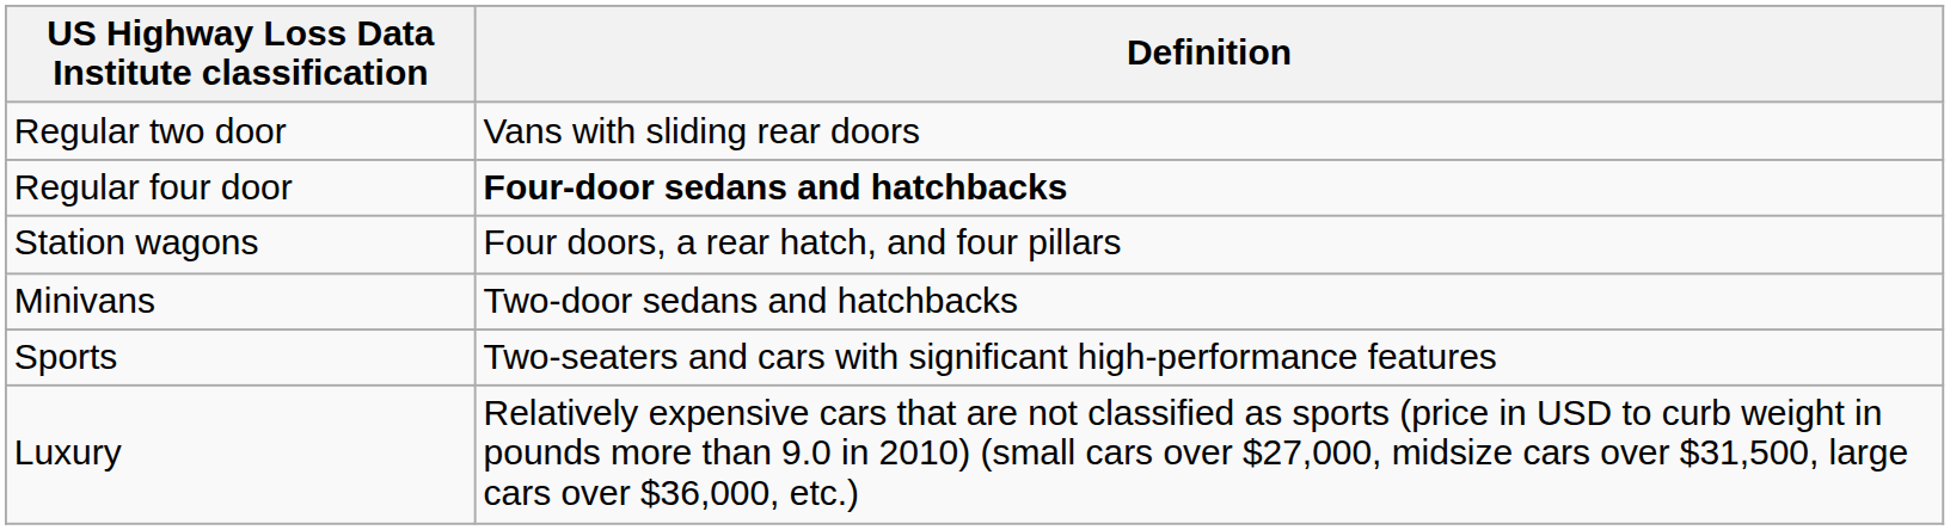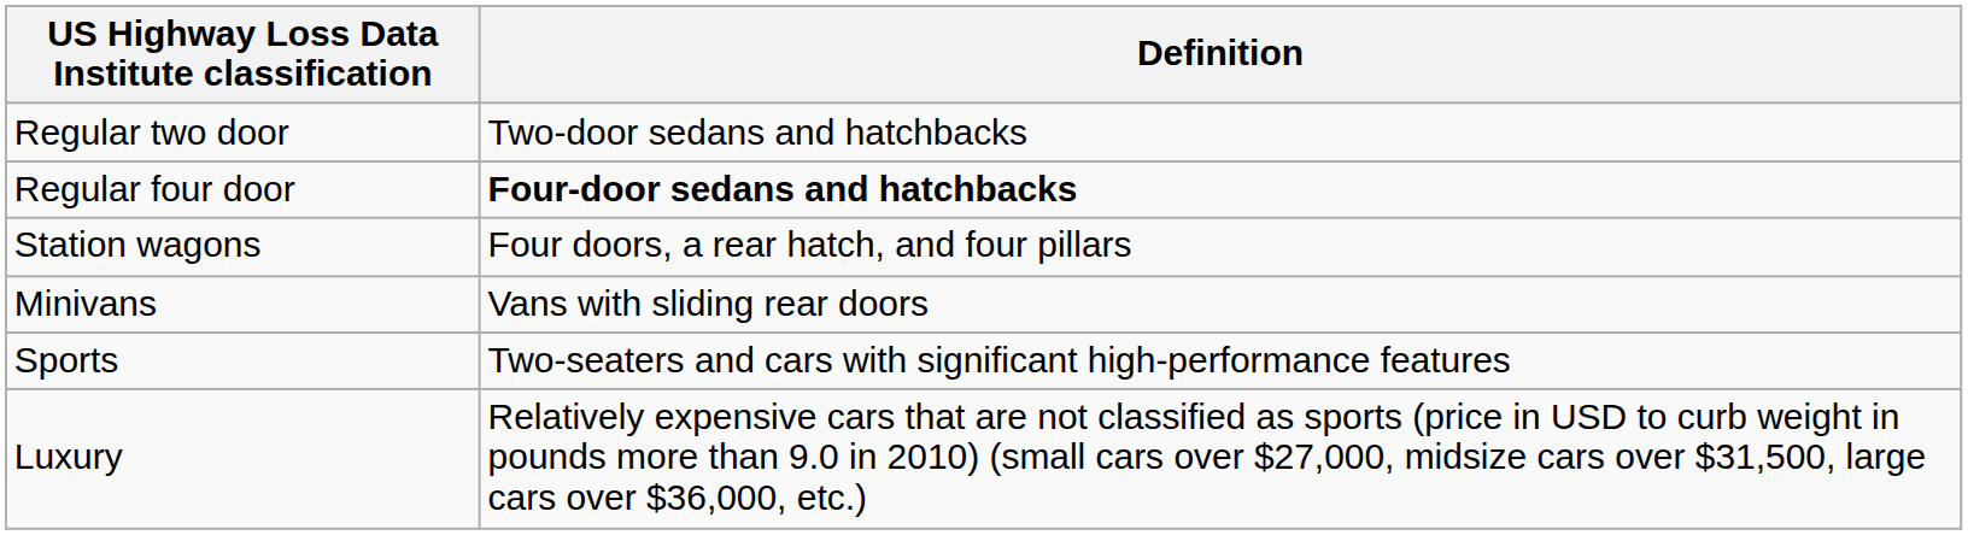 <table class="wikitable">
 <tr>
 <th>US Highway Loss Data Institute classification</th>
 <th>Definition</th>
 </tr>
 <tr>
 <td>Regular two door</td>
-<td>Vans with sliding rear doors</td>
+<td>Two-door sedans and hatchbacks</td>
 </tr>
 <tr>
 <td>Regular four door</td>
 <td><strong>Four-door sedans and hatchbacks</strong></td>
 </tr>
 <tr>
 <td>Station wagons</td>
 <td>Four doors, a rear hatch, and four pillars</td>
 </tr>
 <tr>
 <td>Minivans</td>
-<td>Two-door sedans and hatchbacks</td>
+<td>Vans with sliding rear doors</td>
 </tr>
 <tr>
 <td>Sports</td>
 <td>Two-seaters and cars with significant high-performance features</td>
 </tr>
 <tr>
 <td>Luxury</td>
 <td>Relatively expensive cars that are not classified as sports (price in USD to curb weight in pounds more than 9.0 in 2010) (small cars over $27,000, midsize cars over $31,500, large cars over $36,000, etc.)</td>
 </tr>
 </table>
